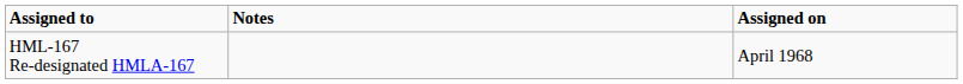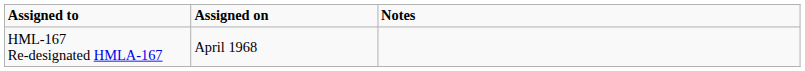 <table class="wikitable" style="width: 70%;">
 <tr>
 <td style="width: 200px;"><strong>Assigned to</strong></td>
+<td style="width: 200px;"><strong>Assigned on</strong></td>
 <td><strong>Notes</strong></td>
-<td style="width: 200px;"><strong>Assigned on</strong></td>
 </tr>
 <tr>
 <td>HML-167<br>Re-designated <a href='#'>HMLA-167</a></td>
+<td>April 1968</td>
 <td></td>
-<td>April 1968</td>
 </tr>
 </table>
